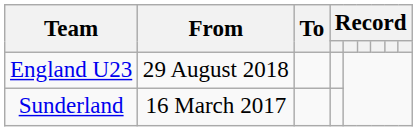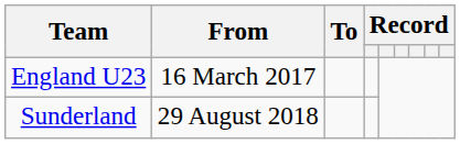 <table class="wikitable" style="text-align: center">
 <tr>
 <th rowspan="2">Team</th>
 <th rowspan="2">From</th>
 <th rowspan="2">To</th>
 <th colspan="6">Record</th>
 </tr>
 <tr>
 <th></th>
 <th></th>
 <th></th>
 <th></th>
 <th></th>
 <th></th>
 </tr>
 <tr>
 <td><a href='#'>England U23</a></td>
-<td>29 August 2018</td>
+<td>16 March 2017</td>
 <td 3 September 2018></td>
 <td></td>
 </tr>
 <tr>
 <td><a href='#'>Sunderland</a></td>
-<td>16 March 2017</td>
+<td>29 August 2018</td>
 <td></td>
 <td></td>
 </tr>
 </table>
